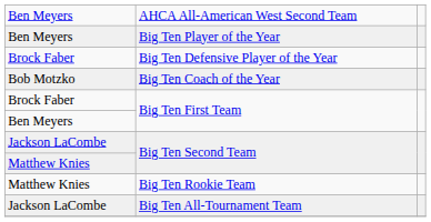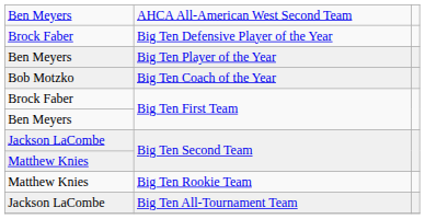 <table class="wikitable" width=40%>
 <tr>
 <td><a href='#'>Ben Meyers</a></td>
 <td rowspan=1><a href='#'>AHCA All-American West Second Team</a></td>
 <td rowspan=1></td>
 </tr>
+<tr>
+<td><a href='#'>Brock Faber</a></td>
+<td><a href='#'>Big Ten Defensive Player of the Year</a></td>
+<td></td>
+</tr>
 <tr bgcolor=f0f0f0>
 <td>Ben Meyers</td>
 <td><a href='#'>Big Ten Player of the Year</a></td>
-<td></td>
-</tr>
-<tr>
-<td><a href='#'>Brock Faber</a></td>
-<td><a href='#'>Big Ten Defensive Player of the Year</a></td>
 <td></td>
 </tr>
 <tr bgcolor=f0f0f0>
 <td>Bob Motzko</td>
 <td><a href='#'>Big Ten Coach of the Year</a></td>
 <td></td>
 </tr>
 <tr>
 <td>Brock Faber</td>
 <td rowspan=2><a href='#'>Big Ten First Team</a></td>
 <td rowspan=2></td>
 </tr>
 <tr>
 <td>Ben Meyers</td>
 </tr>
 <tr bgcolor=f0f0f0>
 <td><a href='#'>Jackson LaCombe</a></td>
 <td rowspan=2><a href='#'>Big Ten Second Team</a></td>
 <td rowspan=2></td>
 </tr>
 <tr bgcolor=f0f0f0>
 <td><a href='#'>Matthew Knies</a></td>
 </tr>
 <tr>
 <td>Matthew Knies</td>
 <td rowspan=1><a href='#'>Big Ten Rookie Team</a></td>
 <td rowspan=1></td>
 </tr>
 <tr bgcolor=f0f0f0>
 <td>Jackson LaCombe</td>
 <td rowspan=1><a href='#'>Big Ten All-Tournament Team</a></td>
 <td rowspan=1></td>
 </tr>
 <tr>
 </tr>
 </table>
